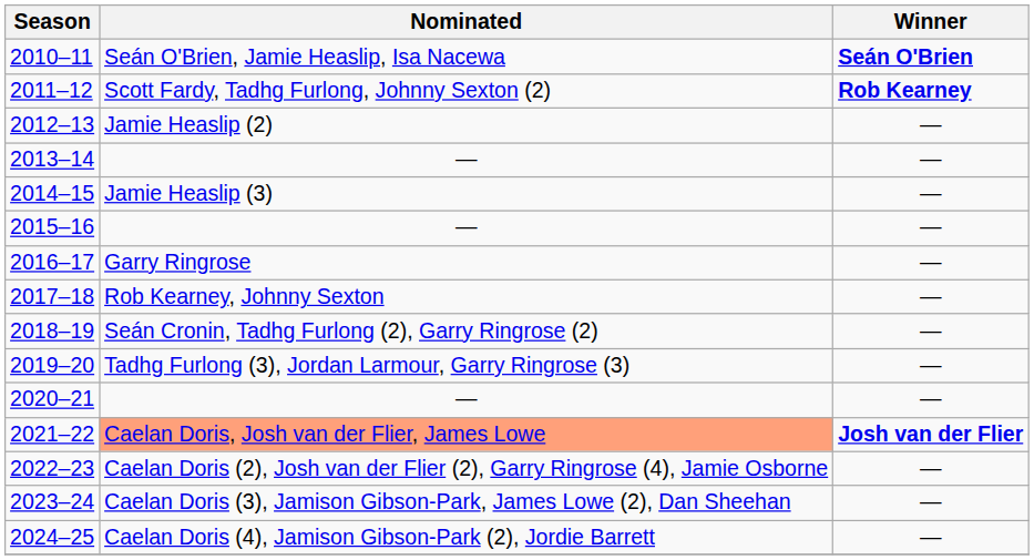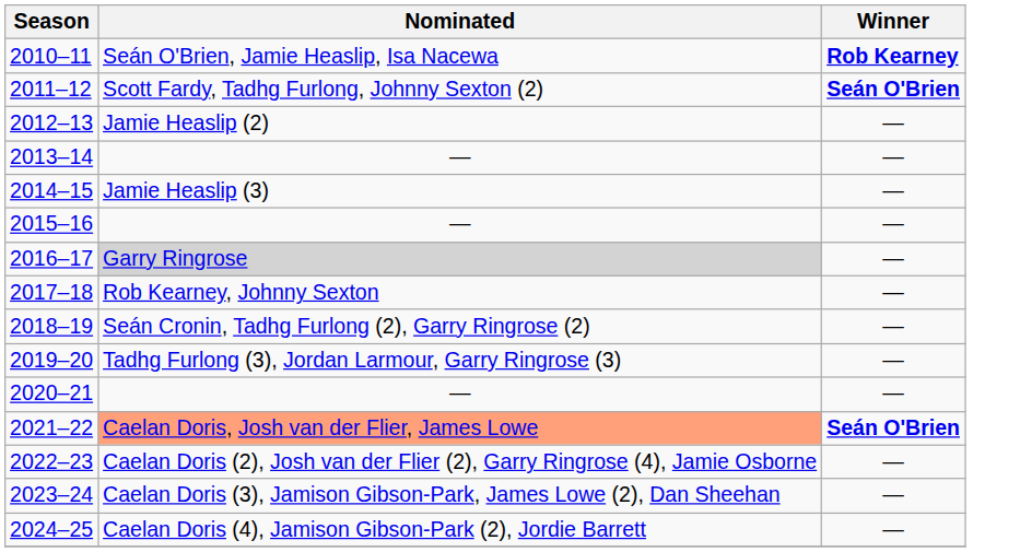 <table class="wikitable sortable">
 <tr>
 <th>Season</th>
 <th>Nominated</th>
 <th>Winner</th>
 </tr>
 <tr>
 <td><a href='#'>2010–11</a></td>
 <td><a href='#'>Seán O'Brien</a>, <a href='#'>Jamie Heaslip</a>,  <a href='#'>Isa Nacewa</a></td>
-<td><strong><a href='#'>Seán O'Brien</a></strong></td>
+<td><strong><a href='#'>Rob Kearney</a></strong></td>
 </tr>
 <tr>
 <td><a href='#'>2011–12</a></td>
 <td> <a href='#'>Scott Fardy</a>, <a href='#'>Tadhg Furlong</a>, <a href='#'>Johnny Sexton</a> (2)</td>
-<td><strong><a href='#'>Rob Kearney</a></strong></td>
+<td><strong><a href='#'>Seán O'Brien</a></strong></td>
 </tr>
 <tr>
 <td><a href='#'>2012–13</a></td>
 <td><a href='#'>Jamie Heaslip</a> (2)</td>
 <td align=center>—</td>
 </tr>
 <tr>
 <td><a href='#'>2013–14</a></td>
 <td align=center>—</td>
 <td align=center>—</td>
 </tr>
 <tr>
 <td><a href='#'>2014–15</a></td>
 <td><a href='#'>Jamie Heaslip</a> (3)</td>
 <td align=center>—</td>
 </tr>
 <tr>
 <td><a href='#'>2015–16</a></td>
 <td align=center>—</td>
 <td align=center>—</td>
 </tr>
 <tr>
 <td><a href='#'>2016–17</a></td>
-<td><a href='#'>Garry Ringrose</a></td>
+<td style="background: lightgrey;"><a href='#'>Garry Ringrose</a></td>
 <td align=center>—</td>
 </tr>
 <tr>
 <td><a href='#'>2017–18</a></td>
 <td><a href='#'>Rob Kearney</a>, <a href='#'>Johnny Sexton</a></td>
 <td align=center>—</td>
 </tr>
 <tr>
 <td><a href='#'>2018–19</a></td>
 <td><a href='#'>Seán Cronin</a>, <a href='#'>Tadhg Furlong</a> (2), <a href='#'>Garry Ringrose</a> (2)</td>
 <td align=center>—</td>
 </tr>
 <tr>
 <td><a href='#'>2019–20</a></td>
 <td><a href='#'>Tadhg Furlong</a> (3), <a href='#'>Jordan Larmour</a>, <a href='#'>Garry Ringrose</a> (3)</td>
 <td align=center>—</td>
 </tr>
 <tr>
 <td><a href='#'>2020–21</a></td>
 <td align=center>—</td>
 <td align=center>—</td>
 </tr>
 <tr>
 <td><a href='#'>2021–22</a></td>
 <td style="background: lightsalmon;"><a href='#'>Caelan Doris</a>, <a href='#'>Josh van der Flier</a>, <a href='#'>James Lowe</a></td>
-<td><strong><a href='#'>Josh van der Flier</a></strong></td>
+<td><strong><a href='#'>Seán O'Brien</a></strong></td>
 </tr>
 <tr>
 <td><a href='#'>2022–23</a></td>
 <td><a href='#'>Caelan Doris</a> (2), <a href='#'>Josh van der Flier</a> (2), <a href='#'>Garry Ringrose</a> (4), <a href='#'>Jamie Osborne</a></td>
 <td align=center>—</td>
 </tr>
 <tr>
 <td><a href='#'>2023–24</a></td>
 <td><a href='#'>Caelan Doris</a> (3), <a href='#'>Jamison Gibson-Park</a>, <a href='#'>James Lowe</a> (2), <a href='#'>Dan Sheehan</a></td>
 <td align=center>—</td>
 </tr>
 <tr>
 <td><a href='#'>2024–25</a></td>
 <td><a href='#'>Caelan Doris</a> (4), <a href='#'>Jamison Gibson-Park</a> (2), <a href='#'>Jordie Barrett</a></td>
 <td align=center>—</td>
 </tr>
 <tr>
 </tr>
 </table>
